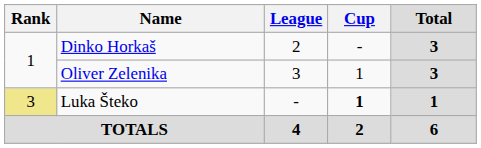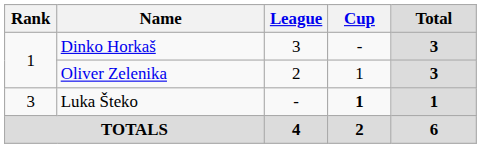 <table class="wikitable" style="font-size: 95%; text-align: center;">
 <tr>
 <th width=40>Rank</th>
 <th width=180>Name</th>
 <th width=50><a href='#'>League</a></th>
 <th width=50><a href='#'>Cup</a></th>
 <th width=70 style="background: #DCDCDC">Total</th>
 </tr>
 <tr>
 <td rowspan=2>1</td>
 <td style="text-align:left;"> <a href='#'>Dinko Horkaš</a></td>
-<td>2</td>
+<td>3</td>
 <td>-</td>
 <th style="background: #DCDCDC">3</th>
 </tr>
 <tr>
 <td style="text-align:left;"> <a href='#'>Oliver Zelenika</a></td>
-<td>3</td>
+<td>2</td>
 <td>1</td>
 <th style="background: #DCDCDC">3</th>
 </tr>
 <tr>
-<td rowspan=1 style="background: khaki;">3</td>
+<td rowspan=1>3</td>
 <td style="text-align:left;"> Luka Šteko</td>
 <td>-</td>
 <td><strong>1</strong></td>
 <th style="background: #DCDCDC">1</th>
 </tr>
 <tr>
 <th colspan="2" align="center" style="background: #DCDCDC">TOTALS</th>
 <th style="background: #DCDCDC">4</th>
 <th style="background: #DCDCDC">2</th>
 <th style="background: #DCDCDC">6</th>
 </tr>
 </table>
